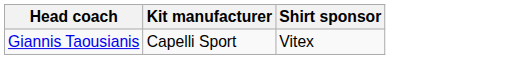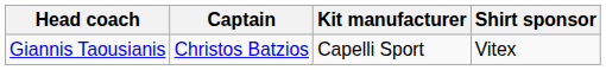 <table class="wikitable sortable" style="text-align: left;">
 <tr>
 <th>Head coach</th>
+<th>Captain</th>
 <th>Kit manufacturer</th>
 <th>Shirt sponsor</th>
 </tr>
 <tr>
 <td> <a href='#'>Giannis Taousianis</a></td>
+<td> <a href='#'>Christos Batzios</a></td>
 <td> Capelli Sport</td>
 <td> Vitex</td>
 </tr>
 </table>
